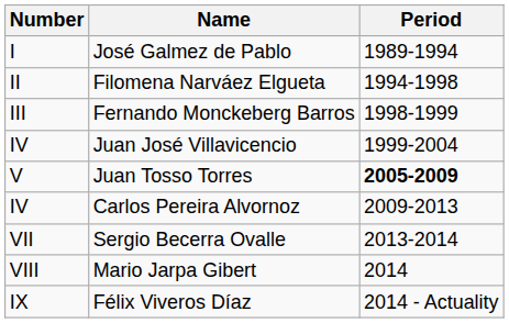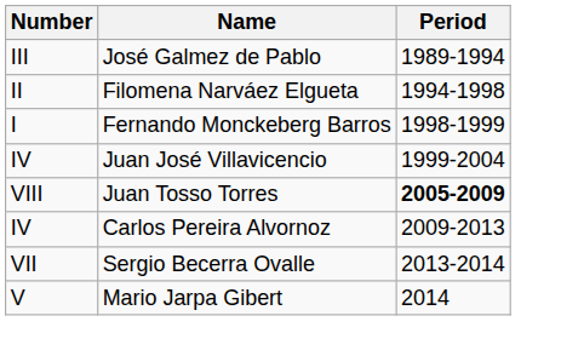 <table class="wikitable" style="margin-bottom: 10px;">
 <tr>
 <th>Number</th>
 <th>Name</th>
 <th>Period</th>
 </tr>
 <tr>
-<td>I</td>
+<td>III</td>
 <td>José Galmez de Pablo</td>
 <td>1989-1994</td>
 </tr>
 <tr>
 <td>II</td>
 <td>Filomena Narváez Elgueta</td>
 <td>1994-1998</td>
 </tr>
 <tr>
-<td>III</td>
+<td>I</td>
 <td>Fernando Monckeberg Barros</td>
 <td>1998-1999</td>
 </tr>
 <tr>
 <td>IV</td>
 <td>Juan José Villavicencio</td>
 <td>1999-2004</td>
 </tr>
 <tr>
-<td>V</td>
+<td>VIII</td>
 <td>Juan Tosso Torres</td>
 <td><strong>2005-2009</strong></td>
 </tr>
 <tr>
 <td>IV</td>
 <td>Carlos Pereira Alvornoz</td>
 <td>2009-2013</td>
 </tr>
 <tr>
 <td>VII</td>
 <td>Sergio Becerra Ovalle</td>
 <td>2013-2014</td>
 </tr>
 <tr>
-<td>VIII</td>
+<td>V</td>
 <td>Mario Jarpa Gibert</td>
 <td>2014</td>
 </tr>
-<tr>
-<td>IX</td>
-<td>Félix Viveros Díaz</td>
-<td>2014 - Actuality</td>
-</tr>
 </table>
